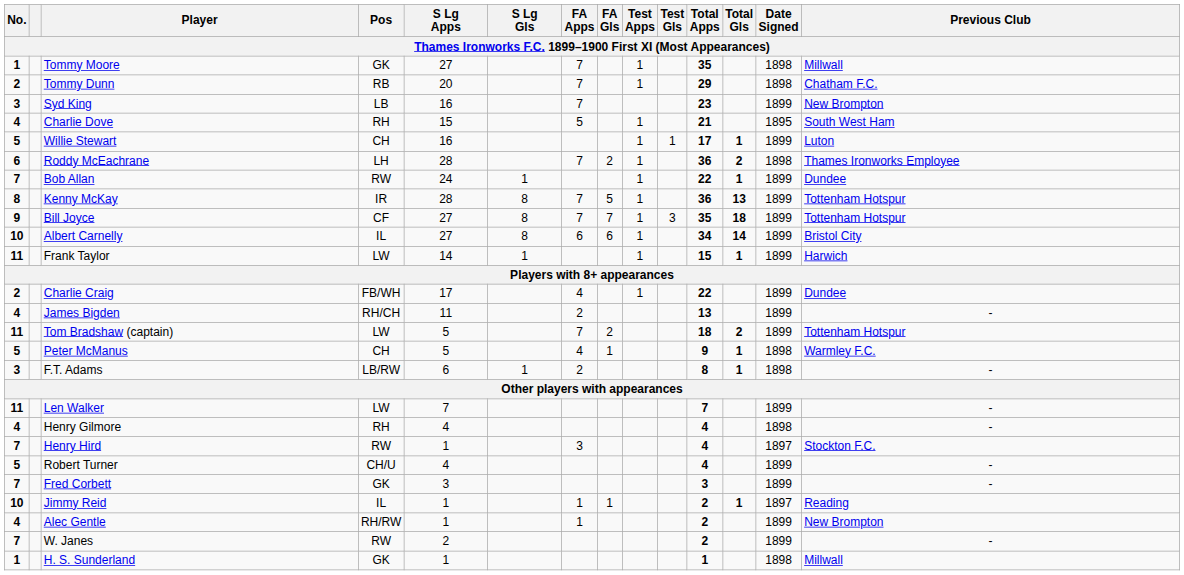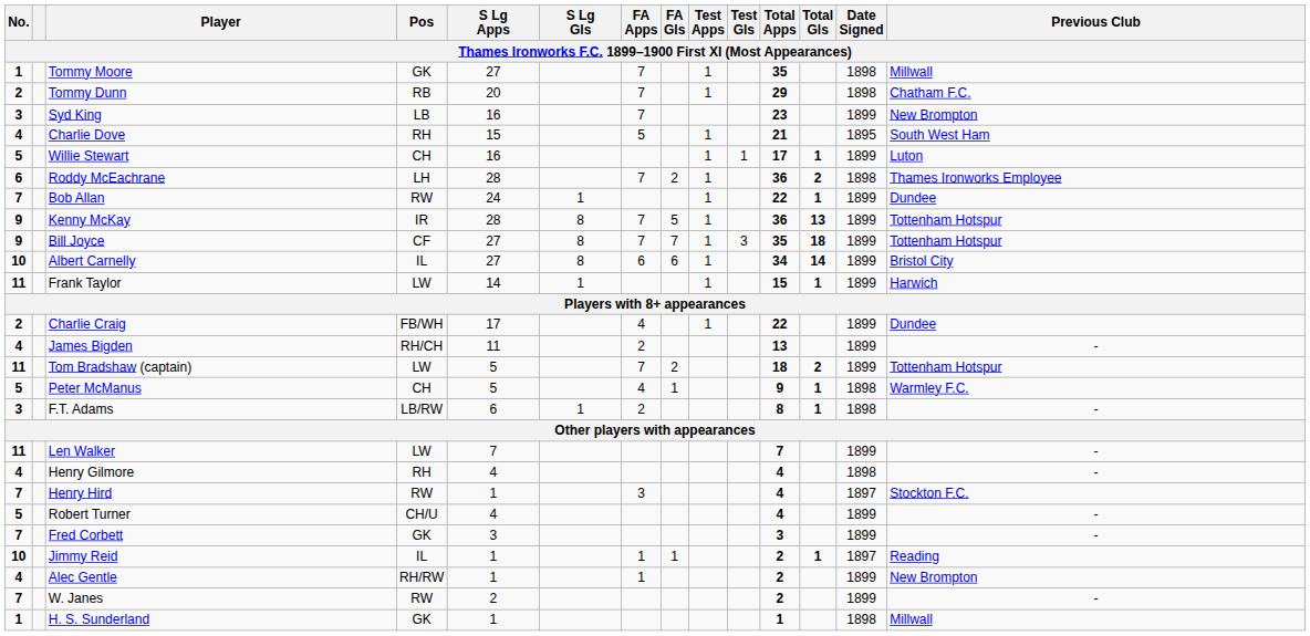 <table class="wikitable">
 <tr>
 <th width=1%>No.</th>
 <th width=1%></th>
 <th !width=10%>Player</th>
 <th width=1%>Pos</th>
 <th !width=1%>S Lg <br> Apps</th>
 <th !width=1%>S Lg <br> Gls</th>
 <th width=1%>FA <br> Apps</th>
 <th width=1%>FA <br> Gls</th>
 <th width=1%>Test<br> Apps</th>
 <th width=1%>Test<br> Gls</th>
 <th width=1%>Total <br> Apps</th>
 <th width=1%>Total <br> Gls</th>
 <th width=1%>Date Signed</th>
 <th !width=10%>Previous Club</th>
 </tr>
 <tr>
 <th colspan=14 bgcolor=#6fd6f5><a href='#'>Thames Ironworks F.C.</a> 1899–1900 First XI (Most Appearances)</th>
 </tr>
 <tr>
 <td align=center><strong>1</strong></td>
 <td align=center></td>
 <td><a href='#'>Tommy Moore</a></td>
 <td align=center>GK</td>
 <td align=center>27</td>
 <td align=center></td>
 <td align=center>7</td>
 <td align=center></td>
 <td align=center>1</td>
 <td align=center></td>
 <td align=center><strong>35</strong></td>
 <td align=center></td>
 <td align=center>1898</td>
 <td><a href='#'>Millwall</a></td>
 </tr>
 <tr>
 <td align=center><strong>2</strong></td>
 <td align=center></td>
 <td><a href='#'>Tommy Dunn</a></td>
 <td align=center>RB</td>
 <td align=center>20</td>
 <td align=center></td>
 <td align=center>7</td>
 <td align=center></td>
 <td align=center>1</td>
 <td align=center></td>
 <td align=center><strong>29</strong></td>
 <td align=center></td>
 <td align=center>1898</td>
 <td><a href='#'>Chatham F.C.</a></td>
 </tr>
 <tr>
 <td align=center><strong>3</strong></td>
 <td align=center></td>
 <td><a href='#'>Syd King</a></td>
 <td align=center>LB</td>
 <td align=center>16</td>
 <td align=center></td>
 <td align=center>7</td>
 <td align=center></td>
 <td align=center></td>
 <td align=center></td>
 <td align=center><strong>23</strong></td>
 <td align=center></td>
 <td align=center>1899</td>
 <td><a href='#'>New Brompton</a></td>
 </tr>
 <tr>
 <td align=center><strong>4</strong></td>
 <td align=center></td>
 <td><a href='#'>Charlie Dove</a></td>
 <td align=center>RH</td>
 <td align=center>15</td>
 <td align=center></td>
 <td align=center>5</td>
 <td align=center></td>
 <td align=center>1</td>
 <td align=center></td>
 <td align=center><strong>21</strong></td>
 <td align=center></td>
 <td align=center>1895</td>
 <td><a href='#'>South West Ham</a></td>
 </tr>
 <tr>
 <td align=center><strong>5</strong></td>
 <td align=center></td>
 <td><a href='#'>Willie Stewart</a></td>
 <td align=center>CH</td>
 <td align=center>16</td>
 <td align=center></td>
 <td align=center></td>
 <td align=center></td>
 <td align=center>1</td>
 <td align=center>1</td>
 <td align=center><strong>17</strong></td>
 <td align=center><strong>1</strong></td>
 <td align=center>1899</td>
 <td><a href='#'>Luton</a></td>
 </tr>
 <tr>
 <td align=center><strong>6</strong></td>
 <td align=center></td>
 <td><a href='#'>Roddy McEachrane</a></td>
 <td align=center>LH</td>
 <td align=center>28</td>
 <td align=center></td>
 <td align=center>7</td>
 <td align=center>2</td>
 <td align=center>1</td>
 <td align=center></td>
 <td align=center><strong>36</strong></td>
 <td align=center><strong>2</strong></td>
 <td align=center>1898</td>
 <td><a href='#'>Thames Ironworks Employee</a></td>
 </tr>
 <tr>
 <td align=center><strong>7</strong></td>
 <td align=center></td>
 <td><a href='#'>Bob Allan</a></td>
 <td align=center>RW</td>
 <td align=center>24</td>
 <td align=center>1</td>
 <td align=center></td>
 <td align=center></td>
 <td align=center>1</td>
 <td align=center></td>
 <td align=center><strong>22</strong></td>
 <td align=center><strong>1</strong></td>
 <td align=center>1899</td>
 <td><a href='#'>Dundee</a></td>
 </tr>
 <tr>
-<td align=center><strong>8</strong></td>
+<td align=center><strong>9</strong></td>
 <td align=center></td>
 <td><a href='#'>Kenny McKay</a></td>
 <td align=center>IR</td>
 <td align=center>28</td>
 <td align=center>8</td>
 <td align=center>7</td>
 <td align=center>5</td>
 <td align=center>1</td>
 <td align=center></td>
 <td align=center><strong>36</strong></td>
 <td align=center><strong>13</strong></td>
 <td align=center>1899</td>
 <td><a href='#'>Tottenham Hotspur</a></td>
 </tr>
 <tr>
 <td align=center><strong>9</strong></td>
 <td align=center></td>
 <td><a href='#'>Bill Joyce</a></td>
 <td align=center>CF</td>
 <td align=center>27</td>
 <td align=center>8</td>
 <td align=center>7</td>
 <td align=center>7</td>
 <td align=center>1</td>
 <td align=center>3</td>
 <td align=center><strong>35</strong></td>
 <td align=center><strong>18</strong></td>
 <td align=center>1899</td>
 <td><a href='#'>Tottenham Hotspur</a></td>
 </tr>
 <tr>
 <td align=center><strong>10</strong></td>
 <td align=center></td>
 <td><a href='#'>Albert Carnelly</a></td>
 <td align=center>IL</td>
 <td align=center>27</td>
 <td align=center>8</td>
 <td align=center>6</td>
 <td align=center>6</td>
 <td align=center>1</td>
 <td align=center></td>
 <td align=center><strong>34</strong></td>
 <td align=center><strong>14</strong></td>
 <td align=center>1899</td>
 <td><a href='#'>Bristol City</a></td>
 </tr>
 <tr>
 <td align=center><strong>11</strong></td>
 <td align=center></td>
 <td>Frank Taylor</td>
 <td align=center>LW</td>
 <td align=center>14</td>
 <td align=center>1</td>
 <td align=center></td>
 <td align=center></td>
 <td align=center>1</td>
 <td align=center></td>
 <td align=center><strong>15</strong></td>
 <td align=center><strong>1</strong></td>
 <td align=center>1899</td>
 <td><a href='#'>Harwich</a></td>
 </tr>
 <tr>
 <th colspan=14 bgcolor=#6fd6f5>Players with 8+ appearances</th>
 </tr>
 <tr>
 <td align=center><strong>2</strong></td>
 <td align=center></td>
 <td><a href='#'>Charlie Craig</a></td>
 <td align=center>FB/WH</td>
 <td align=center>17</td>
 <td align=center></td>
 <td align=center>4</td>
 <td align=center></td>
 <td align=center>1</td>
 <td align=center></td>
 <td align=center><strong>22</strong></td>
 <td align=center></td>
 <td align=center>1899</td>
 <td><a href='#'>Dundee</a></td>
 </tr>
 <tr>
 <td align=center><strong>4</strong></td>
 <td align=center></td>
 <td><a href='#'>James Bigden</a></td>
 <td align=center>RH/CH</td>
 <td align=center>11</td>
 <td align=center></td>
 <td align=center>2</td>
 <td align=center></td>
 <td align=center></td>
 <td align=center></td>
 <td align=center><strong>13</strong></td>
 <td align=center></td>
 <td align=center>1899</td>
 <td align=center>-</td>
 </tr>
 <tr>
 <td align=center><strong>11</strong></td>
 <td align=center></td>
 <td><a href='#'>Tom Bradshaw</a> (captain)</td>
 <td align=center>LW</td>
 <td align=center>5</td>
 <td align=center></td>
 <td align=center>7</td>
 <td align=center>2</td>
 <td align=center></td>
 <td align=center></td>
 <td align=center><strong>18</strong></td>
 <td align=center><strong>2</strong></td>
 <td align=center>1899</td>
 <td><a href='#'>Tottenham Hotspur</a></td>
 </tr>
 <tr>
 <td align=center><strong>5</strong></td>
 <td align=center></td>
 <td><a href='#'>Peter McManus</a></td>
 <td align=center>CH</td>
 <td align=center>5</td>
 <td align=center></td>
 <td align=center>4</td>
 <td align=center>1</td>
 <td align=center></td>
 <td align=center></td>
 <td align=center><strong>9</strong></td>
 <td align=center><strong>1</strong></td>
 <td align=center>1898</td>
 <td><a href='#'>Warmley F.C.</a></td>
 </tr>
 <tr>
 <td align=center><strong>3</strong></td>
 <td align=center></td>
 <td>F.T. Adams</td>
 <td align=center>LB/RW</td>
 <td align=center>6</td>
 <td align=center>1</td>
 <td align=center>2</td>
 <td align=center></td>
 <td align=center></td>
 <td align=center></td>
 <td align=center><strong>8</strong></td>
 <td align=center><strong>1</strong></td>
 <td align=center>1898</td>
 <td align=center>-</td>
 </tr>
 <tr>
 <th colspan=14 bgcolor=#6fd6f5>Other players with appearances</th>
 </tr>
 <tr>
 <td align=center><strong>11</strong></td>
 <td align=center></td>
 <td><a href='#'>Len Walker</a></td>
 <td align=center>LW</td>
 <td align=center>7</td>
 <td align=center></td>
 <td align=center></td>
 <td align=center></td>
 <td align=center></td>
 <td align=center></td>
 <td align=center><strong>7</strong></td>
 <td align=center></td>
 <td align=center>1899</td>
 <td align=center>-</td>
 </tr>
 <tr>
 <td align=center><strong>4</strong></td>
 <td align=center></td>
 <td>Henry Gilmore</td>
 <td align=center>RH</td>
 <td align=center>4</td>
 <td align=center></td>
 <td align=center></td>
 <td align=center></td>
 <td align=center></td>
 <td align=center></td>
 <td align=center><strong>4</strong></td>
 <td align=center></td>
 <td align=center>1898</td>
 <td align=center>-</td>
 </tr>
 <tr>
 <td align=center><strong>7</strong></td>
 <td align=center></td>
 <td><a href='#'>Henry Hird</a></td>
 <td align=center>RW</td>
 <td align=center>1</td>
 <td align=center></td>
 <td align=center>3</td>
 <td align=center></td>
 <td align=center></td>
 <td align=center></td>
 <td align=center><strong>4</strong></td>
 <td align=center></td>
 <td align=center>1897</td>
 <td><a href='#'>Stockton F.C.</a></td>
 </tr>
 <tr>
 <td align=center><strong>5</strong></td>
 <td align=center></td>
 <td>Robert Turner</td>
 <td align=center>CH/U</td>
 <td align=center>4</td>
 <td align=center></td>
 <td align=center></td>
 <td align=center></td>
 <td align=center></td>
 <td align=center></td>
 <td align=center><strong>4</strong></td>
 <td align=center></td>
 <td align=center>1899</td>
 <td align=center>-</td>
 </tr>
 <tr>
 <td align=center><strong>7</strong></td>
 <td align=center></td>
 <td><a href='#'>Fred Corbett</a></td>
 <td align=center>GK</td>
 <td align=center>3</td>
 <td align=center></td>
 <td align=center></td>
 <td align=center></td>
 <td align=center></td>
 <td align=center></td>
 <td align=center><strong>3</strong></td>
 <td align=center></td>
 <td align=center>1899</td>
 <td align=center>-</td>
 </tr>
 <tr>
 <td align=center><strong>10</strong></td>
 <td align=center></td>
 <td><a href='#'>Jimmy Reid</a></td>
 <td align=center>IL</td>
 <td align=center>1</td>
 <td align=center></td>
 <td align=center>1</td>
 <td align=center>1</td>
 <td align=center></td>
 <td align=center></td>
 <td align=center><strong>2</strong></td>
 <td align=center><strong>1</strong></td>
 <td align=center>1897</td>
 <td><a href='#'>Reading</a></td>
 </tr>
 <tr>
 <td align=center><strong>4</strong></td>
 <td align=center></td>
 <td><a href='#'>Alec Gentle</a></td>
 <td align=center>RH/RW</td>
 <td align=center>1</td>
 <td align=center></td>
 <td align=center>1</td>
 <td align=center></td>
 <td align=center></td>
 <td align=center></td>
 <td align=center><strong>2</strong></td>
 <td align=center></td>
 <td align=center>1899</td>
 <td><a href='#'>New Brompton</a></td>
 </tr>
 <tr>
 <td align=center><strong>7</strong></td>
 <td align=center></td>
 <td>W. Janes</td>
 <td align=center>RW</td>
 <td align=center>2</td>
 <td align=center></td>
 <td align=center></td>
 <td align=center></td>
 <td align=center></td>
 <td align=center></td>
 <td align=center><strong>2</strong></td>
 <td align=center></td>
 <td align=center>1899</td>
 <td align=center>-</td>
 </tr>
 <tr>
 <td align=center><strong>1</strong></td>
 <td align=center></td>
 <td><a href='#'>H. S. Sunderland</a></td>
 <td align=center>GK</td>
 <td align=center>1</td>
 <td align=center></td>
 <td align=center></td>
 <td align=center></td>
 <td align=center></td>
 <td align=center></td>
 <td align=center><strong>1</strong></td>
 <td align=center></td>
 <td align=center>1898</td>
 <td><a href='#'>Millwall</a></td>
 </tr>
 </table>
